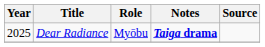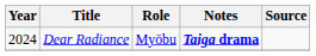 <table class="wikitable">
 <tr>
 <th>Year</th>
 <th>Title</th>
 <th>Role</th>
 <th>Notes</th>
 <th>Source</th>
 </tr>
 <tr>
-<td>2025</td>
+<td>2024</td>
 <td><em><a href='#'>Dear Radiance</a></em></td>
 <td><a href='#'>Myōbu</a></td>
 <td><strong><a href='#'><em>Taiga</em> drama</a></strong></td>
 <td></td>
 </tr>
 <tr>
 </tr>
 </table>
